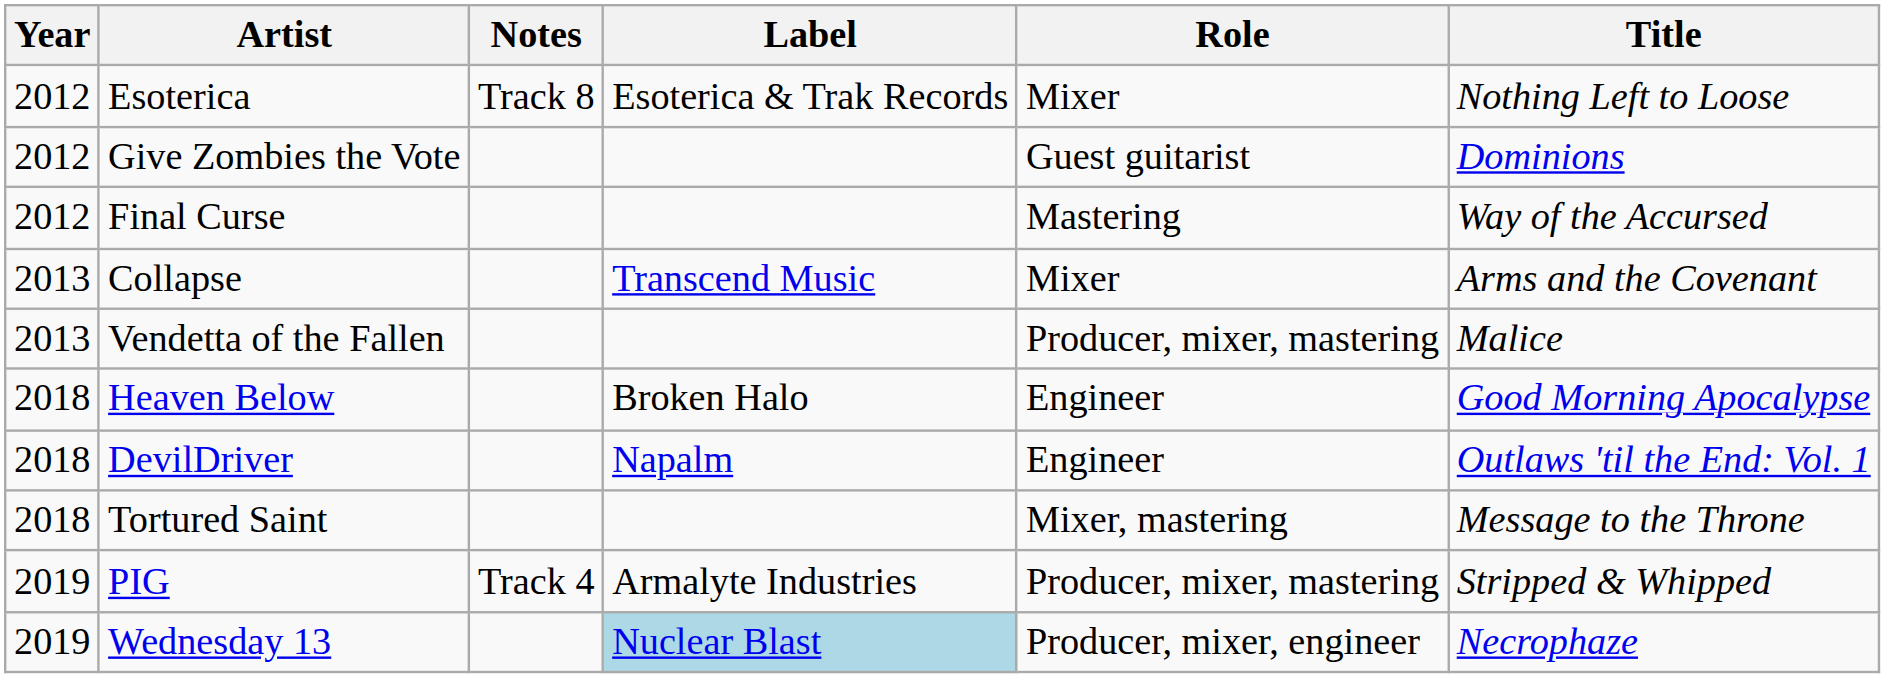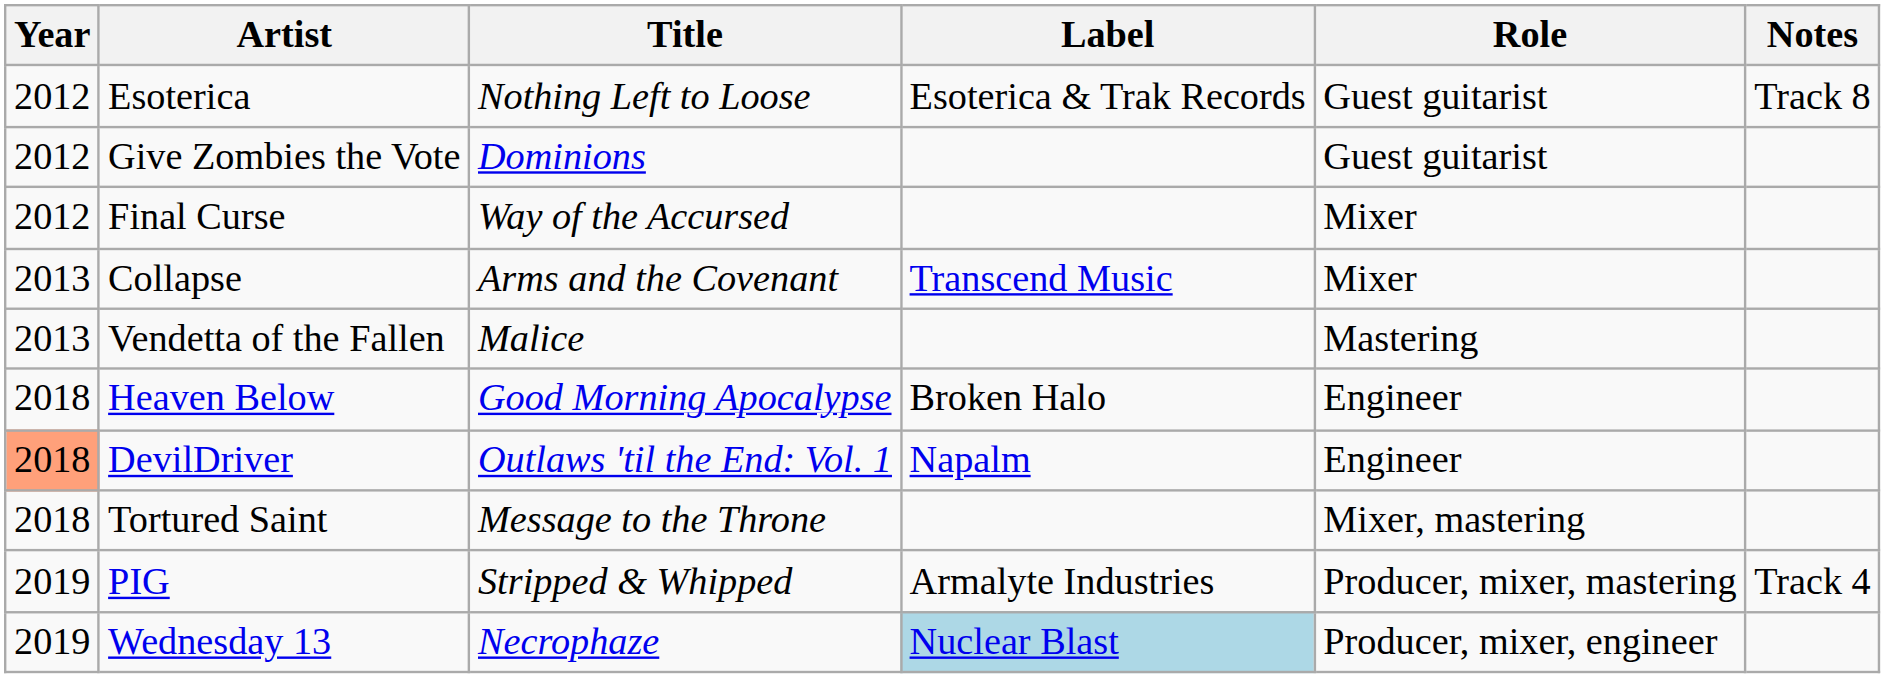 <table class="wikitable sortable">
 <tr>
 <th>Year</th>
 <th>Artist</th>
-<th>Notes</th>
+<th>Title</th>
 <th>Label</th>
 <th>Role</th>
-<th>Title</th>
+<th>Notes</th>
 </tr>
 <tr>
 <td>2012</td>
 <td>Esoterica</td>
+<td><em>Nothing Left to Loose</em></td>
+<td>Esoterica & Trak Records</td>
+<td>Guest guitarist</td>
 <td>Track 8</td>
-<td>Esoterica & Trak Records</td>
-<td>Mixer</td>
-<td><em>Nothing Left to Loose</em></td>
 </tr>
 <tr>
 <td>2012</td>
 <td>Give Zombies the Vote</td>
-<td></td>
+<td><em><a href='#'>Dominions</a></em></td>
 <td></td>
 <td>Guest guitarist</td>
-<td><em><a href='#'>Dominions</a></em></td>
+<td></td>
 </tr>
 <tr>
 <td>2012</td>
 <td>Final Curse</td>
+<td><em>Way of the Accursed</em></td>
 <td></td>
+<td>Mixer</td>
 <td></td>
-<td>Mastering</td>
-<td><em>Way of the Accursed</em></td>
 </tr>
 <tr>
 <td>2013</td>
 <td>Collapse</td>
-<td></td>
+<td><em>Arms and the Covenant</em></td>
 <td><a href='#'>Transcend Music</a></td>
 <td>Mixer</td>
-<td><em>Arms and the Covenant</em></td>
+<td></td>
 </tr>
 <tr>
 <td>2013</td>
 <td>Vendetta of the Fallen</td>
+<td><em>Malice</em></td>
 <td></td>
+<td>Mastering</td>
 <td></td>
-<td>Producer, mixer, mastering</td>
-<td><em>Malice</em></td>
 </tr>
 <tr>
 <td>2018</td>
 <td><a href='#'>Heaven Below</a></td>
-<td></td>
+<td><em><a href='#'>Good Morning Apocalypse</a></em></td>
 <td>Broken Halo</td>
 <td>Engineer</td>
-<td><em><a href='#'>Good Morning Apocalypse</a></em></td>
+<td></td>
 </tr>
 <tr>
-<td>2018</td>
+<td style="background: lightsalmon;">2018</td>
 <td><a href='#'>DevilDriver</a></td>
-<td></td>
+<td><em><a href='#'>Outlaws 'til the End: Vol. 1</a></em></td>
 <td><a href='#'>Napalm</a></td>
 <td>Engineer</td>
-<td><em><a href='#'>Outlaws 'til the End: Vol. 1</a></em></td>
+<td></td>
 </tr>
 <tr>
 <td>2018</td>
 <td>Tortured Saint</td>
-<td></td>
+<td><em>Message to the Throne</em></td>
 <td></td>
 <td>Mixer, mastering</td>
-<td><em>Message to the Throne</em></td>
+<td></td>
 </tr>
 <tr>
 <td>2019</td>
 <td><a href='#'>PIG</a></td>
-<td>Track 4</td>
+<td><em>Stripped & Whipped</em></td>
 <td>Armalyte Industries</td>
 <td>Producer, mixer, mastering</td>
-<td><em>Stripped & Whipped</em></td>
+<td>Track 4</td>
 </tr>
 <tr>
 <td>2019</td>
 <td><a href='#'>Wednesday 13</a></td>
-<td></td>
+<td><em><a href='#'>Necrophaze</a></em></td>
 <td style="background: lightblue;"><a href='#'>Nuclear Blast</a></td>
 <td>Producer, mixer, engineer</td>
-<td><em><a href='#'>Necrophaze</a></em></td>
+<td></td>
 </tr>
 </table>
